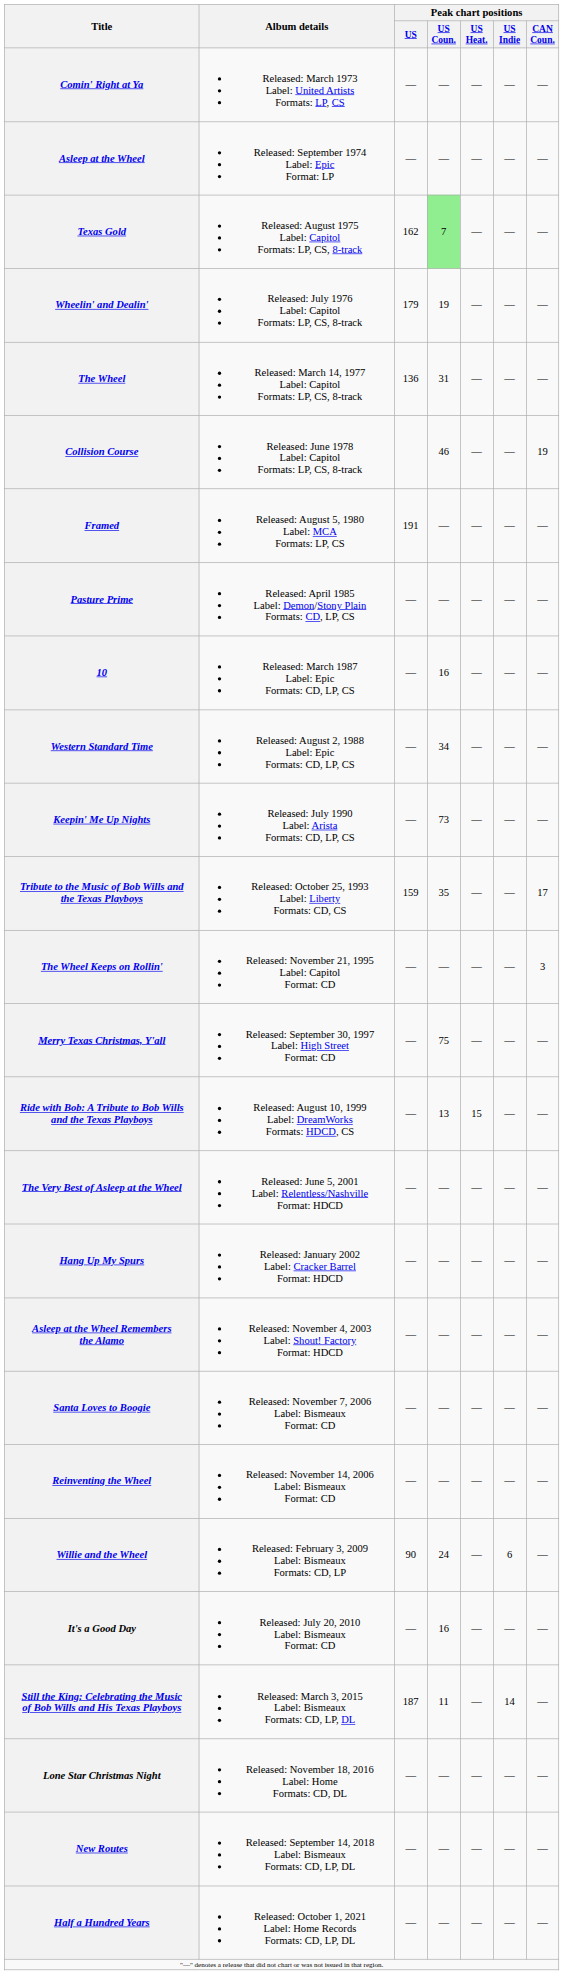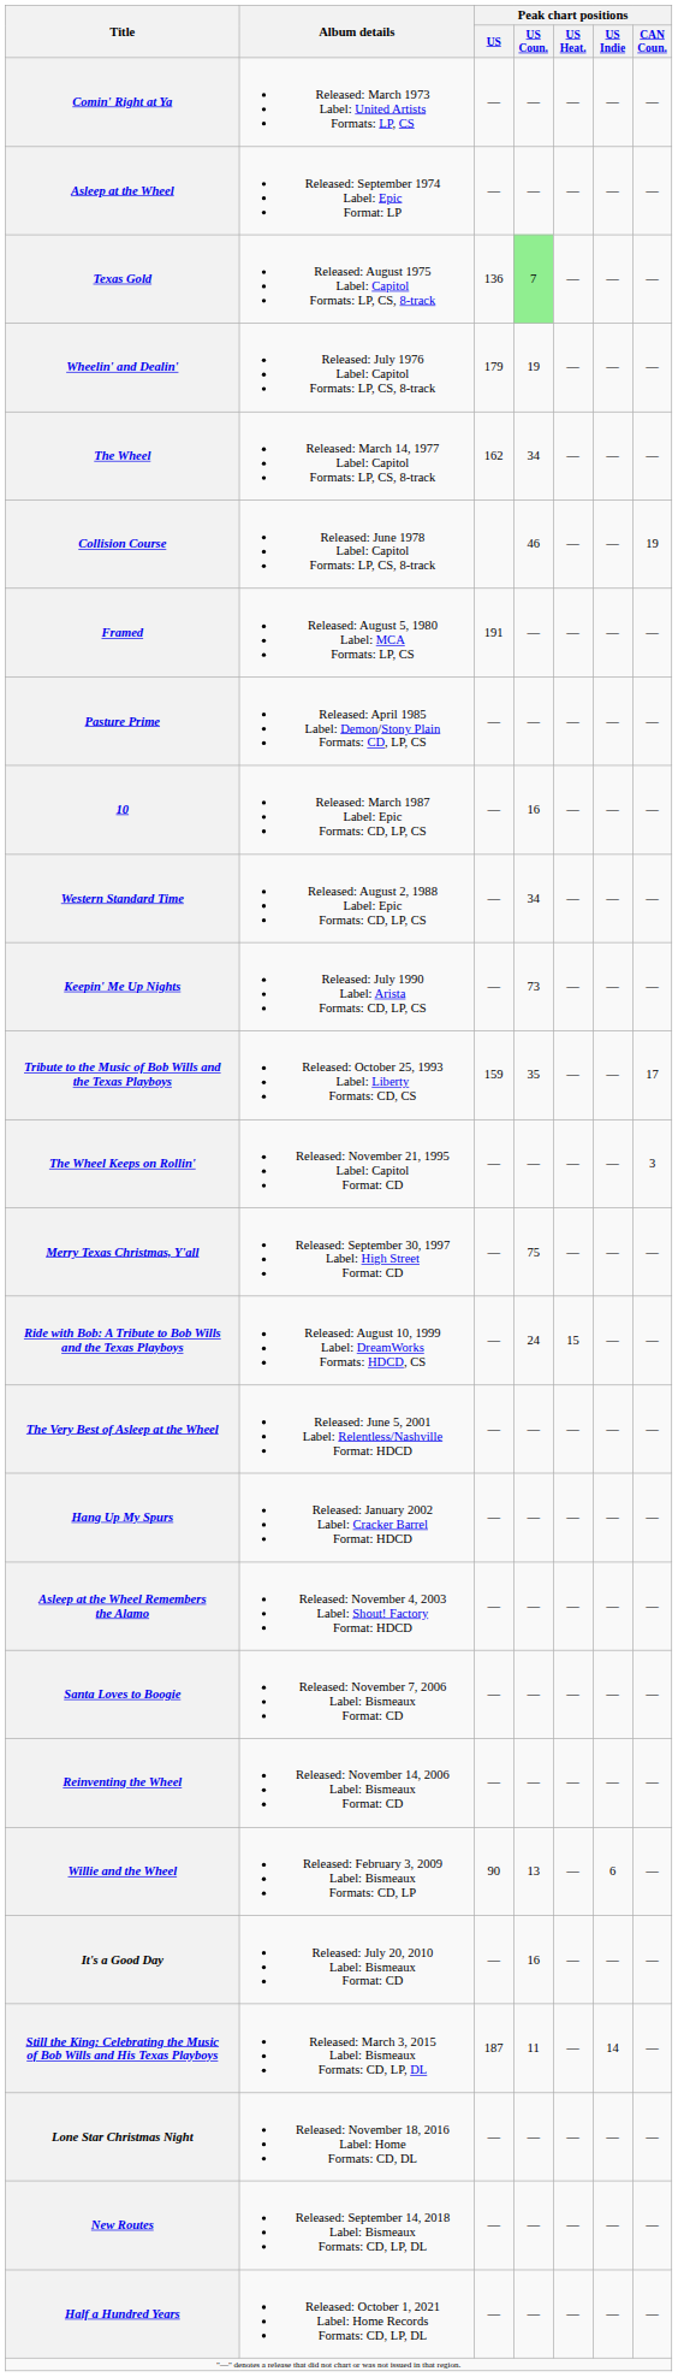 <table class="wikitable plainrowheaders" style="text-align:center;">
 <tr>
 <th scope="col" rowspan="2" style="width:18em;">Title</th>
 <th scope="col" rowspan="2" style="width:18em;">Album details</th>
 <th scope="col" colspan="5">Peak chart positions</th>
 </tr>
 <tr>
 <th scope="col" style="width:3em;font-size:90%;"><a href='#'>US</a></th>
 <th scope="col" style="width:3em;font-size:90%;"><a href='#'>US<br>Coun.</a></th>
 <th scope="col" style="width:3em;font-size:90%;"><a href='#'>US<br>Heat.</a></th>
 <th scope="col" style="width:3em;font-size:90%;"><a href='#'>US<br>Indie</a></th>
 <th scope="col" style="width:3em;font-size:90%;"><a href='#'>CAN<br>Coun.</a></th>
 </tr>
 <tr>
 <th scope="row"><em><a href='#'>Comin' Right at Ya</a></em></th>
 <td><br><ul><li>Released: March 1973</li><li>Label: <a href='#'>United Artists</a></li><li>Formats: <a href='#'>LP</a>, <a href='#'>CS</a></li></ul></td>
 <td>—</td>
 <td>—</td>
 <td>—</td>
 <td>—</td>
 <td>—</td>
 </tr>
 <tr>
 <th scope="row"><em><a href='#'>Asleep at the Wheel</a></em></th>
 <td><br><ul><li>Released: September 1974</li><li>Label: <a href='#'>Epic</a></li><li>Format: LP</li></ul></td>
 <td>—</td>
 <td>—</td>
 <td>—</td>
 <td>—</td>
 <td>—</td>
 </tr>
 <tr>
 <th scope="row"><em><a href='#'>Texas Gold</a></em></th>
 <td><br><ul><li>Released: August 1975</li><li>Label: <a href='#'>Capitol</a></li><li>Formats: LP, CS, <a href='#'>8-track</a></li></ul></td>
-<td>162<br></td>
+<td>136<br></td>
 <td style="background: lightgreen;">7<br></td>
 <td>—</td>
 <td>—</td>
 <td>—</td>
 </tr>
 <tr>
 <th scope="row"><em><a href='#'>Wheelin' and Dealin'</a></em></th>
 <td><br><ul><li>Released: July 1976</li><li>Label: Capitol</li><li>Formats: LP, CS, 8-track</li></ul></td>
 <td>179<br></td>
 <td>19<br></td>
 <td>—</td>
 <td>—</td>
 <td>—</td>
 </tr>
 <tr>
 <th scope="row"><em><a href='#'>The Wheel</a></em></th>
 <td><br><ul><li>Released: March 14, 1977</li><li>Label: Capitol</li><li>Formats: LP, CS, 8-track</li></ul></td>
-<td>136<br></td>
-<td>31<br></td>
+<td>162<br></td>
+<td>34<br></td>
 <td>—</td>
 <td>—</td>
 <td>—</td>
 </tr>
 <tr>
 <th scope="row"><em><a href='#'>Collision Course</a></em></th>
 <td><br><ul><li>Released: June 1978</li><li>Label: Capitol</li><li>Formats: LP, CS, 8-track</li></ul></td>
 <td></td>
 <td>46<br></td>
 <td>—</td>
 <td>—</td>
 <td>19<br></td>
 </tr>
 <tr>
 <th scope="row"><em><a href='#'>Framed</a></em></th>
 <td><br><ul><li>Released: August 5, 1980</li><li>Label: <a href='#'>MCA</a></li><li>Formats: LP, CS</li></ul></td>
 <td>191<br></td>
 <td>—</td>
 <td>—</td>
 <td>—</td>
 <td>—</td>
 </tr>
 <tr>
 <th scope="row"><em><a href='#'>Pasture Prime</a></em><br></th>
 <td><br><ul><li>Released: April 1985</li><li>Label: <a href='#'>Demon</a>/<a href='#'>Stony Plain</a></li><li>Formats: <a href='#'>CD</a>, LP, CS</li></ul></td>
 <td>—</td>
 <td>—</td>
 <td>—</td>
 <td>—</td>
 <td>—</td>
 </tr>
 <tr>
 <th scope="row"><em><a href='#'>10</a></em></th>
 <td><br><ul><li>Released: March 1987</li><li>Label: Epic</li><li>Formats: CD, LP, CS</li></ul></td>
 <td>—</td>
 <td>16<br></td>
 <td>—</td>
 <td>—</td>
 <td>—</td>
 </tr>
 <tr>
 <th scope="row"><em><a href='#'>Western Standard Time</a></em></th>
 <td><br><ul><li>Released: August 2, 1988</li><li>Label: Epic</li><li>Formats: CD, LP, CS</li></ul></td>
 <td>—</td>
 <td>34<br></td>
 <td>—</td>
 <td>—</td>
 <td>—</td>
 </tr>
 <tr>
 <th scope="row"><em><a href='#'>Keepin' Me Up Nights</a></em></th>
 <td><br><ul><li>Released: July 1990</li><li>Label: <a href='#'>Arista</a></li><li>Formats: CD, LP, CS</li></ul></td>
 <td>—</td>
 <td>73<br></td>
 <td>—</td>
 <td>—</td>
 <td>—</td>
 </tr>
 <tr>
 <th scope="row"><em><a href='#'>Tribute to the Music of Bob Wills and<br>the Texas Playboys</a></em></th>
 <td><br><ul><li>Released: October 25, 1993</li><li>Label: <a href='#'>Liberty</a></li><li>Formats: CD, CS</li></ul></td>
 <td>159<br></td>
 <td>35<br></td>
 <td>—</td>
 <td>—</td>
 <td>17<br></td>
 </tr>
 <tr>
 <th scope="row"><em><a href='#'>The Wheel Keeps on Rollin'</a></em></th>
 <td><br><ul><li>Released: November 21, 1995</li><li>Label: Capitol</li><li>Format: CD</li></ul></td>
 <td>—</td>
 <td>—</td>
 <td>—</td>
 <td>—</td>
 <td>3<br></td>
 </tr>
 <tr>
 <th scope="row"><em><a href='#'>Merry Texas Christmas, Y'all</a></em></th>
 <td><br><ul><li>Released: September 30, 1997</li><li>Label: <a href='#'>High Street</a></li><li>Format: CD</li></ul></td>
 <td>—</td>
 <td>75<br></td>
 <td>—</td>
 <td>—</td>
 <td>—</td>
 </tr>
 <tr>
 <th scope="row"><em><a href='#'>Ride with Bob: A Tribute to Bob Wills<br>and the Texas Playboys</a></em></th>
 <td><br><ul><li>Released: August 10, 1999</li><li>Label: <a href='#'>DreamWorks</a></li><li>Formats: <a href='#'>HDCD</a>, CS</li></ul></td>
 <td>—</td>
-<td>13<br></td>
+<td>24<br></td>
 <td>15<br></td>
 <td>—</td>
 <td>—</td>
 </tr>
 <tr>
 <th scope="row"><em><a href='#'>The Very Best of Asleep at the Wheel</a></em></th>
 <td><br><ul><li>Released: June 5, 2001</li><li>Label: <a href='#'>Relentless/Nashville</a></li><li>Format: HDCD</li></ul></td>
 <td>—</td>
 <td>—</td>
 <td>—</td>
 <td>—</td>
 <td>—</td>
 </tr>
 <tr>
 <th scope="row"><em><a href='#'>Hang Up My Spurs</a></em></th>
 <td><br><ul><li>Released: January 2002</li><li>Label: <a href='#'>Cracker Barrel</a></li><li>Format: HDCD</li></ul></td>
 <td>—</td>
 <td>—</td>
 <td>—</td>
 <td>—</td>
 <td>—</td>
 </tr>
 <tr>
 <th scope="row"><em><a href='#'>Asleep at the Wheel Remembers<br>the Alamo</a></em></th>
 <td><br><ul><li>Released: November 4, 2003</li><li>Label: <a href='#'>Shout! Factory</a></li><li>Format: HDCD</li></ul></td>
 <td>—</td>
 <td>—</td>
 <td>—</td>
 <td>—</td>
 <td>—</td>
 </tr>
 <tr>
 <th scope="row"><em><a href='#'>Santa Loves to Boogie</a></em></th>
 <td><br><ul><li>Released: November 7, 2006</li><li>Label: Bismeaux</li><li>Format: CD</li></ul></td>
 <td>—</td>
 <td>—</td>
 <td>—</td>
 <td>—</td>
 <td>—</td>
 </tr>
 <tr>
 <th scope="row"><em><a href='#'>Reinventing the Wheel</a></em></th>
 <td><br><ul><li>Released: November 14, 2006</li><li>Label: Bismeaux</li><li>Format: CD</li></ul></td>
 <td>—</td>
 <td>—</td>
 <td>—</td>
 <td>—</td>
 <td>—</td>
 </tr>
 <tr>
 <th scope="row"><em><a href='#'>Willie and the Wheel</a></em><br></th>
 <td><br><ul><li>Released: February 3, 2009</li><li>Label: Bismeaux</li><li>Formats: CD, LP</li></ul></td>
 <td>90<br></td>
-<td>24<br></td>
+<td>13<br></td>
 <td>—</td>
 <td>6<br></td>
 <td>—</td>
 </tr>
 <tr>
 <th scope="row"><em>It's a Good Day</em><br></th>
 <td><br><ul><li>Released: July 20, 2010</li><li>Label: Bismeaux</li><li>Format: CD</li></ul></td>
 <td>—</td>
 <td>16<br></td>
 <td>—</td>
 <td>—</td>
 <td>—</td>
 </tr>
 <tr>
 <th scope="row"><em><a href='#'>Still the King: Celebrating the Music<br>of Bob Wills and His Texas Playboys</a></em></th>
 <td><br><ul><li>Released: March 3, 2015</li><li>Label: Bismeaux</li><li>Formats: CD, LP, <a href='#'>DL</a></li></ul></td>
 <td>187<br></td>
 <td>11<br></td>
 <td>—</td>
 <td>14<br></td>
 <td>—</td>
 </tr>
 <tr>
 <th scope="row"><em>Lone Star Christmas Night</em></th>
 <td><br><ul><li>Released: November 18, 2016</li><li>Label: Home</li><li>Formats: CD, DL</li></ul></td>
 <td>—</td>
 <td>—</td>
 <td>—</td>
 <td>—</td>
 <td>—</td>
 </tr>
 <tr>
 <th scope="row"><em><a href='#'>New Routes</a></em></th>
 <td><br><ul><li>Released: September 14, 2018</li><li>Label: Bismeaux</li><li>Formats: CD, LP, DL</li></ul></td>
 <td>—</td>
 <td>—</td>
 <td>—</td>
 <td>—</td>
 <td>—</td>
 </tr>
 <tr>
 <th scope="row"><em><a href='#'>Half a Hundred Years</a></em></th>
 <td><br><ul><li>Released: October 1, 2021</li><li>Label: Home Records</li><li>Formats: CD, LP, DL</li></ul></td>
 <td>—</td>
 <td>—</td>
 <td>—</td>
 <td>—</td>
 <td>—</td>
 </tr>
 <tr>
 <td align="center" colspan="7" style="font-size: 8pt">"—" denotes a release that did not chart or was not issued in that region.</td>
 </tr>
 </table>
